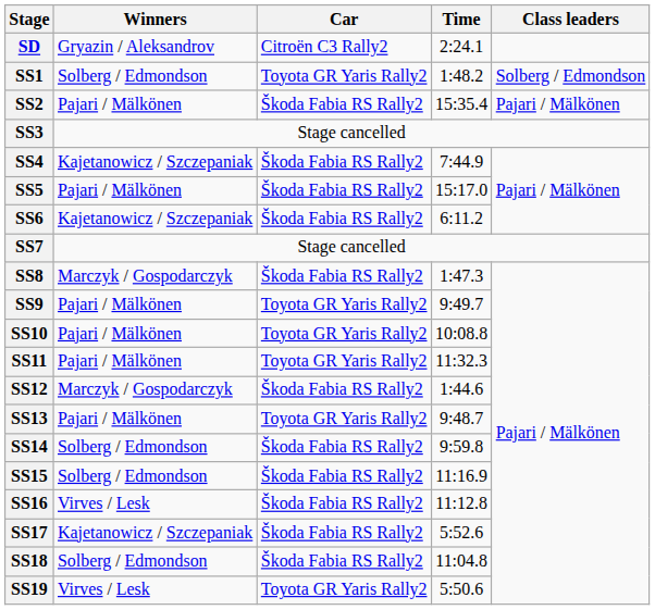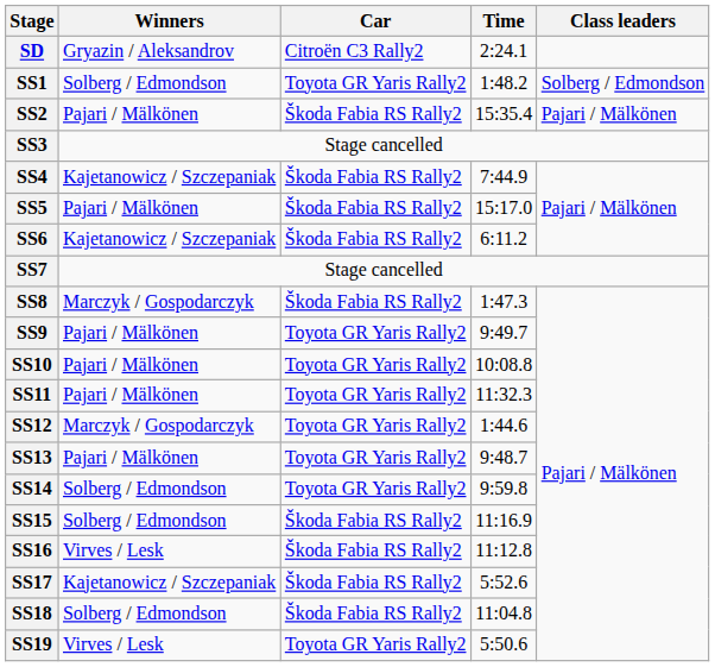 <table class="wikitable" style="font-size:85%">
 <tr>
 <th>Stage</th>
 <th>Winners</th>
 <th>Car</th>
 <th>Time</th>
 <th>Class leaders</th>
 </tr>
 <tr>
 <th><a href='#'>SD</a></th>
 <td><a href='#'>Gryazin</a> / <a href='#'>Aleksandrov</a></td>
 <td><a href='#'>Citroën C3 Rally2</a></td>
 <td align="center">2:24.1</td>
 <td></td>
 </tr>
 <tr>
 <th>SS1</th>
 <td><a href='#'>Solberg</a> / <a href='#'>Edmondson</a></td>
 <td><a href='#'>Toyota GR Yaris Rally2</a></td>
 <td align="center">1:48.2</td>
 <td><a href='#'>Solberg</a> / <a href='#'>Edmondson</a></td>
 </tr>
 <tr>
 <th>SS2</th>
 <td><a href='#'>Pajari</a> / <a href='#'>Mälkönen</a></td>
 <td><a href='#'>Škoda Fabia RS Rally2</a></td>
 <td align="center">15:35.4</td>
 <td><a href='#'>Pajari</a> / <a href='#'>Mälkönen</a></td>
 </tr>
 <tr>
 <th>SS3</th>
 <td colspan="4" align="center">Stage cancelled</td>
 </tr>
 <tr>
 <th>SS4</th>
 <td><a href='#'>Kajetanowicz</a> / <a href='#'>Szczepaniak</a></td>
 <td><a href='#'>Škoda Fabia RS Rally2</a></td>
 <td align="center">7:44.9</td>
 <td rowspan="3"><a href='#'>Pajari</a> / <a href='#'>Mälkönen</a></td>
 </tr>
 <tr>
 <th>SS5</th>
 <td><a href='#'>Pajari</a> / <a href='#'>Mälkönen</a></td>
 <td><a href='#'>Škoda Fabia RS Rally2</a></td>
 <td align="center">15:17.0</td>
 </tr>
 <tr>
 <th>SS6</th>
 <td><a href='#'>Kajetanowicz</a> / <a href='#'>Szczepaniak</a></td>
 <td><a href='#'>Škoda Fabia RS Rally2</a></td>
 <td align="center">6:11.2</td>
 </tr>
 <tr>
 <th>SS7</th>
 <td colspan="4" align="center">Stage cancelled</td>
 </tr>
 <tr>
 <th>SS8</th>
 <td><a href='#'>Marczyk</a> / <a href='#'>Gospodarczyk</a></td>
 <td><a href='#'>Škoda Fabia RS Rally2</a></td>
 <td align="center">1:47.3</td>
 <td rowspan="12"><a href='#'>Pajari</a> / <a href='#'>Mälkönen</a></td>
 </tr>
 <tr>
 <th>SS9</th>
 <td><a href='#'>Pajari</a> / <a href='#'>Mälkönen</a></td>
 <td><a href='#'>Toyota GR Yaris Rally2</a></td>
 <td align="center">9:49.7</td>
 </tr>
 <tr>
 <th>SS10</th>
 <td><a href='#'>Pajari</a> / <a href='#'>Mälkönen</a></td>
 <td><a href='#'>Toyota GR Yaris Rally2</a></td>
 <td align="center">10:08.8</td>
 </tr>
 <tr>
 <th>SS11</th>
 <td><a href='#'>Pajari</a> / <a href='#'>Mälkönen</a></td>
 <td><a href='#'>Toyota GR Yaris Rally2</a></td>
 <td align="center">11:32.3</td>
 </tr>
 <tr>
 <th>SS12</th>
 <td><a href='#'>Marczyk</a> / <a href='#'>Gospodarczyk</a></td>
-<td><a href='#'>Škoda Fabia RS Rally2</a></td>
+<td><a href='#'>Toyota GR Yaris Rally2</a></td>
 <td align="center">1:44.6</td>
 </tr>
 <tr>
 <th>SS13</th>
 <td><a href='#'>Pajari</a> / <a href='#'>Mälkönen</a></td>
 <td><a href='#'>Toyota GR Yaris Rally2</a></td>
 <td align="center">9:48.7</td>
 </tr>
 <tr>
 <th>SS14</th>
 <td><a href='#'>Solberg</a> / <a href='#'>Edmondson</a></td>
-<td><a href='#'>Škoda Fabia RS Rally2</a></td>
+<td><a href='#'>Toyota GR Yaris Rally2</a></td>
 <td align="center">9:59.8</td>
 </tr>
 <tr>
 <th>SS15</th>
 <td><a href='#'>Solberg</a> / <a href='#'>Edmondson</a></td>
 <td><a href='#'>Škoda Fabia RS Rally2</a></td>
 <td align="center">11:16.9</td>
 </tr>
 <tr>
 <th>SS16</th>
 <td><a href='#'>Virves</a> / <a href='#'>Lesk</a></td>
 <td><a href='#'>Škoda Fabia RS Rally2</a></td>
 <td align="center">11:12.8</td>
 </tr>
 <tr>
 <th>SS17</th>
 <td><a href='#'>Kajetanowicz</a> / <a href='#'>Szczepaniak</a></td>
 <td><a href='#'>Škoda Fabia RS Rally2</a></td>
 <td align="center">5:52.6</td>
 </tr>
 <tr>
 <th>SS18</th>
 <td><a href='#'>Solberg</a> / <a href='#'>Edmondson</a></td>
 <td><a href='#'>Škoda Fabia RS Rally2</a></td>
 <td align="center">11:04.8</td>
 </tr>
 <tr>
 <th>SS19</th>
 <td><a href='#'>Virves</a> / <a href='#'>Lesk</a></td>
 <td><a href='#'>Toyota GR Yaris Rally2</a></td>
 <td align="center">5:50.6</td>
 </tr>
 </table>
